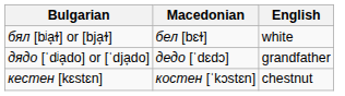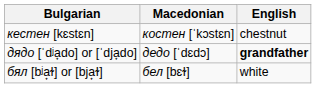 <table class="wikitable">
 <tr>
 <th>Bulgarian</th>
 <th>Macedonian</th>
 <th>English</th>
 </tr>
 <tr>
+<td><em>кестен </em>[kɛstɛn]</td>
+<td><em>костен </em>[ˈkɔstɛn]</td>
+<td>chestnut</td>
+</tr>
+<tr>
+<td><em>дядо </em>[ˈdʲa̟do] or [ˈdja̟do]</td>
+<td><em>дедо </em>[ˈdɛdɔ]</td>
+<td><strong>grandfather</strong></td>
+</tr>
+<tr>
 <td><em>бял </em>[bʲa̟ɫ] or [bja̟ɫ]</td>
 <td><em>бел </em>[bɛɫ]</td>
 <td>white</td>
 </tr>
-<tr>
-<td><em>дядо </em>[ˈdʲa̟do] or [ˈdja̟do]</td>
-<td><em>дедо </em>[ˈdɛdɔ]</td>
-<td>grandfather</td>
-</tr>
-<tr>
-<td><em>кестен </em>[kɛstɛn]</td>
-<td><em>костен </em>[ˈkɔstɛn]</td>
-<td>chestnut</td>
-</tr>
 </table>
